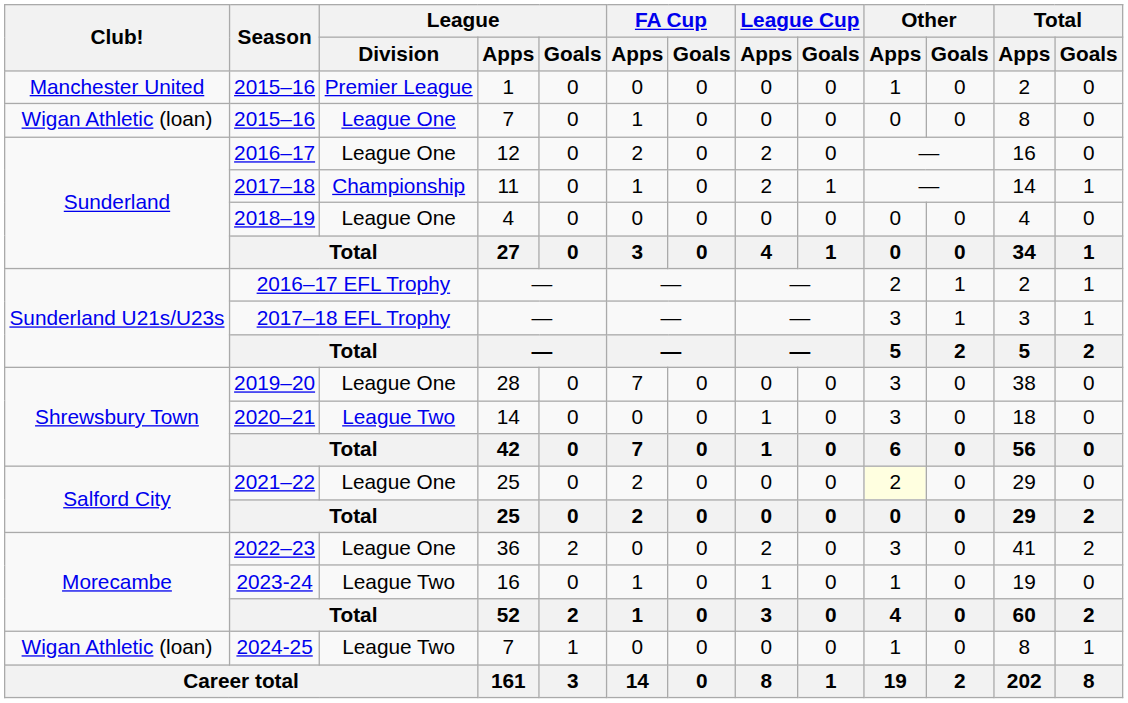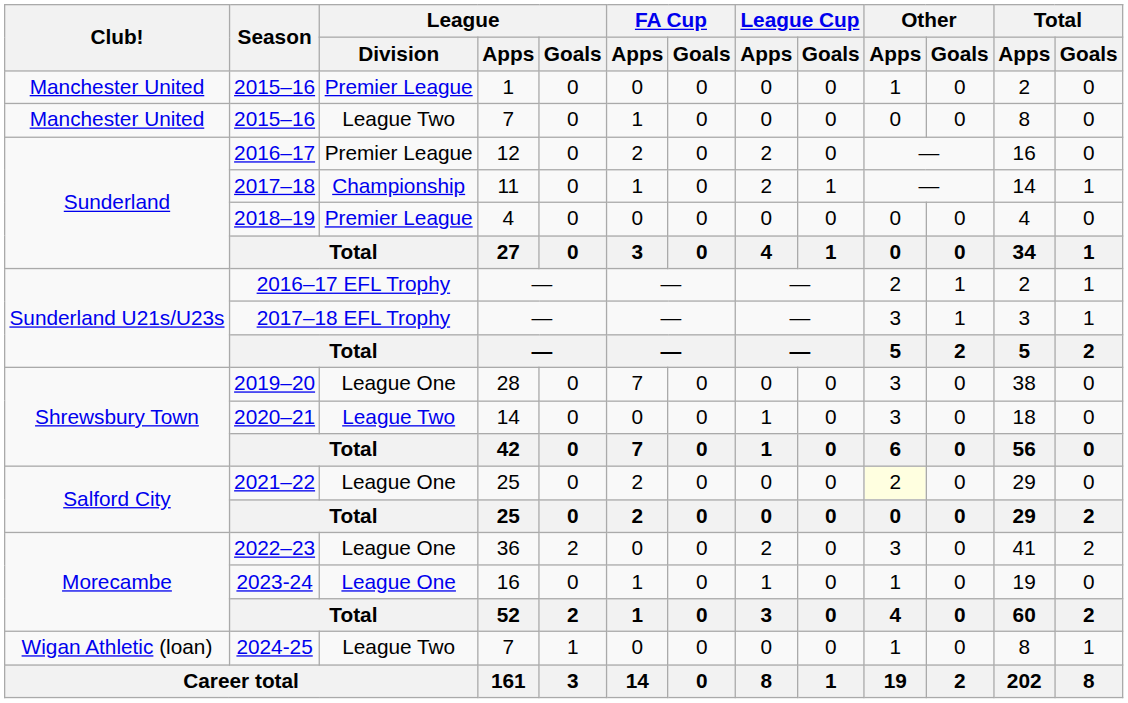 <table class="wikitable" style="text-align:center">
 <tr>
 <th rowspan="2">Club!</th>
 <th rowspan="2">Season</th>
 <th colspan="3">League</th>
 <th colspan="2"><a href='#'>FA Cup</a></th>
 <th colspan="2"><a href='#'>League Cup</a></th>
 <th colspan="2">Other</th>
 <th colspan="2">Total</th>
 </tr>
 <tr>
 <th>Division</th>
 <th>Apps</th>
 <th>Goals</th>
 <th>Apps</th>
 <th>Goals</th>
 <th>Apps</th>
 <th>Goals</th>
 <th>Apps</th>
 <th>Goals</th>
 <th>Apps</th>
 <th>Goals</th>
 </tr>
 <tr>
 <td><a href='#'>Manchester United</a></td>
 <td><a href='#'>2015–16</a></td>
 <td><a href='#'>Premier League</a></td>
 <td>1</td>
 <td>0</td>
 <td>0</td>
 <td>0</td>
 <td>0</td>
 <td>0</td>
 <td>1</td>
 <td>0</td>
 <td>2</td>
 <td>0</td>
 </tr>
 <tr>
-<td><a href='#'>Wigan Athletic</a> (loan)</td>
+<td><a href='#'>Manchester United</a></td>
 <td><a href='#'>2015–16</a></td>
-<td><a href='#'>League One</a></td>
+<td>League Two</td>
 <td>7</td>
 <td>0</td>
 <td>1</td>
 <td>0</td>
 <td>0</td>
 <td>0</td>
 <td>0</td>
 <td>0</td>
 <td>8</td>
 <td>0</td>
 </tr>
 <tr>
 <td rowspan="4"><a href='#'>Sunderland</a></td>
 <td><a href='#'>2016–17</a></td>
-<td>League One</td>
+<td>Premier League</td>
 <td>12</td>
 <td>0</td>
 <td>2</td>
 <td>0</td>
 <td>2</td>
 <td>0</td>
 <td colspan="2">—</td>
 <td>16</td>
 <td>0</td>
 </tr>
 <tr>
 <td><a href='#'>2017–18</a></td>
 <td><a href='#'>Championship</a></td>
 <td>11</td>
 <td>0</td>
 <td>1</td>
 <td>0</td>
 <td>2</td>
 <td>1</td>
 <td colspan="2">—</td>
 <td>14</td>
 <td>1</td>
 </tr>
 <tr>
 <td><a href='#'>2018–19</a></td>
-<td>League One</td>
+<td><a href='#'>Premier League</a></td>
 <td>4</td>
 <td>0</td>
 <td>0</td>
 <td>0</td>
 <td>0</td>
 <td>0</td>
 <td>0</td>
 <td>0</td>
 <td>4</td>
 <td>0</td>
 </tr>
 <tr>
 <th colspan="2">Total</th>
 <th>27</th>
 <th>0</th>
 <th>3</th>
 <th>0</th>
 <th>4</th>
 <th>1</th>
 <th>0</th>
 <th>0</th>
 <th>34</th>
 <th>1</th>
 </tr>
 <tr>
 <td rowspan="3"><a href='#'>Sunderland U21s/U23s</a></td>
 <td colspan="2"><a href='#'>2016–17 EFL Trophy</a></td>
 <td colspan="2">—</td>
 <td colspan="2">—</td>
 <td colspan="2">—</td>
 <td>2</td>
 <td>1</td>
 <td>2</td>
 <td>1</td>
 </tr>
 <tr>
 <td colspan="2"><a href='#'>2017–18 EFL Trophy</a></td>
 <td colspan="2">—</td>
 <td colspan="2">—</td>
 <td colspan="2">—</td>
 <td>3</td>
 <td>1</td>
 <td>3</td>
 <td>1</td>
 </tr>
 <tr>
 <th colspan="2">Total</th>
 <th colspan="2">—</th>
 <th colspan="2">—</th>
 <th colspan="2">—</th>
 <th>5</th>
 <th>2</th>
 <th>5</th>
 <th>2</th>
 </tr>
 <tr>
 <td rowspan=3><a href='#'>Shrewsbury Town</a></td>
 <td><a href='#'>2019–20</a></td>
 <td>League One</td>
 <td>28</td>
 <td>0</td>
 <td>7</td>
 <td>0</td>
 <td>0</td>
 <td>0</td>
 <td>3</td>
 <td>0</td>
 <td>38</td>
 <td>0</td>
 </tr>
 <tr>
 <td><a href='#'>2020–21</a></td>
 <td><a href='#'>League Two</a></td>
 <td>14</td>
 <td>0</td>
 <td>0</td>
 <td>0</td>
 <td>1</td>
 <td>0</td>
 <td>3</td>
 <td>0</td>
 <td>18</td>
 <td>0</td>
 </tr>
 <tr>
 <th colspan=2>Total</th>
 <th>42</th>
 <th>0</th>
 <th>7</th>
 <th>0</th>
 <th>1</th>
 <th>0</th>
 <th>6</th>
 <th>0</th>
 <th>56</th>
 <th>0</th>
 </tr>
 <tr>
 <td rowspan=2><a href='#'>Salford City</a></td>
 <td><a href='#'>2021–22</a></td>
 <td>League One</td>
 <td>25</td>
 <td>0</td>
 <td>2</td>
 <td>0</td>
 <td>0</td>
 <td>0</td>
 <td style="background: lightyellow;">2</td>
 <td>0</td>
 <td>29</td>
 <td>0</td>
 </tr>
 <tr>
 <th colspan="2">Total</th>
 <th>25</th>
 <th>0</th>
 <th>2</th>
 <th>0</th>
 <th>0</th>
 <th>0</th>
 <th>0</th>
 <th>0</th>
 <th>29</th>
 <th>2</th>
 </tr>
 <tr>
 <td rowspan=3><a href='#'>Morecambe</a></td>
 <td><a href='#'>2022–23</a></td>
 <td>League One</td>
 <td>36</td>
 <td>2</td>
 <td>0</td>
 <td>0</td>
 <td>2</td>
 <td>0</td>
 <td>3</td>
 <td>0</td>
 <td>41</td>
 <td>2</td>
 </tr>
 <tr>
 <td><a href='#'>2023-24</a></td>
-<td>League Two</td>
+<td><a href='#'>League One</a></td>
 <td>16</td>
 <td>0</td>
 <td>1</td>
 <td>0</td>
 <td>1</td>
 <td>0</td>
 <td>1</td>
 <td>0</td>
 <td>19</td>
 <td>0</td>
 </tr>
 <tr>
 <th colspan="2">Total</th>
 <th>52</th>
 <th>2</th>
 <th>1</th>
 <th>0</th>
 <th>3</th>
 <th>0</th>
 <th>4</th>
 <th>0</th>
 <th>60</th>
 <th>2</th>
 </tr>
 <tr>
 <td><a href='#'>Wigan Athletic</a> (loan)</td>
 <td><a href='#'>2024-25</a></td>
 <td>League Two</td>
 <td>7</td>
 <td>1</td>
 <td>0</td>
 <td>0</td>
 <td>0</td>
 <td>0</td>
 <td>1</td>
 <td>0</td>
 <td>8</td>
 <td>1</td>
 </tr>
 <tr>
 <th colspan="3">Career total</th>
 <th>161</th>
 <th>3</th>
 <th>14</th>
 <th>0</th>
 <th>8</th>
 <th>1</th>
 <th>19</th>
 <th>2</th>
 <th>202</th>
 <th>8</th>
 </tr>
 </table>
